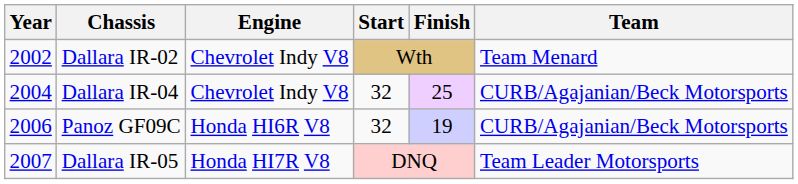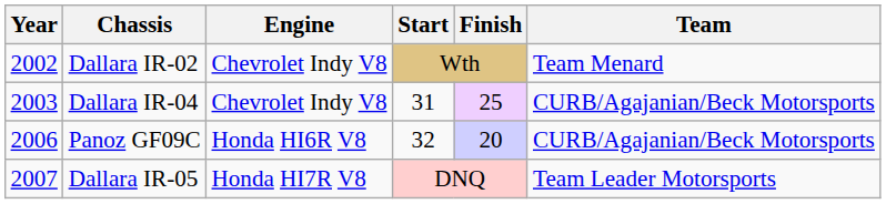 <table class="wikitable" style="font-size: 95%;">
 <tr>
 <th>Year</th>
 <th>Chassis</th>
 <th>Engine</th>
 <th>Start</th>
 <th>Finish</th>
 <th>Team</th>
 </tr>
 <tr>
 <td><a href='#'>2002</a></td>
 <td><a href='#'>Dallara</a> IR-02</td>
 <td><a href='#'>Chevrolet</a> Indy <a href='#'>V8</a></td>
 <td colspan=2 align=center style="background:#dfc484;">Wth</td>
 <td><a href='#'>Team Menard</a></td>
 </tr>
 <tr>
-<td><a href='#'>2004</a></td>
+<td><a href='#'>2003</a></td>
 <td><a href='#'>Dallara</a> IR-04</td>
 <td><a href='#'>Chevrolet</a> Indy <a href='#'>V8</a></td>
-<td align=center>32</td>
+<td align=center>31</td>
 <td align=center style="background:#EFCFFF;">25</td>
 <td><a href='#'>CURB/Agajanian/Beck Motorsports</a></td>
 </tr>
 <tr>
 <td><a href='#'>2006</a></td>
 <td><a href='#'>Panoz</a> GF09C</td>
 <td><a href='#'>Honda</a> <a href='#'>HI6R</a> <a href='#'>V8</a></td>
 <td align=center>32</td>
-<td align=center style="background:#CFCFFF;">19</td>
+<td align=center style="background:#CFCFFF;">20</td>
 <td><a href='#'>CURB/Agajanian/Beck Motorsports</a></td>
 </tr>
 <tr>
 <td><a href='#'>2007</a></td>
 <td><a href='#'>Dallara</a> IR-05</td>
 <td><a href='#'>Honda</a> <a href='#'>HI7R</a> <a href='#'>V8</a></td>
 <td colspan=2 align=center style="background:#FFCFCF;">DNQ</td>
 <td><a href='#'>Team Leader Motorsports</a></td>
 </tr>
 </table>
